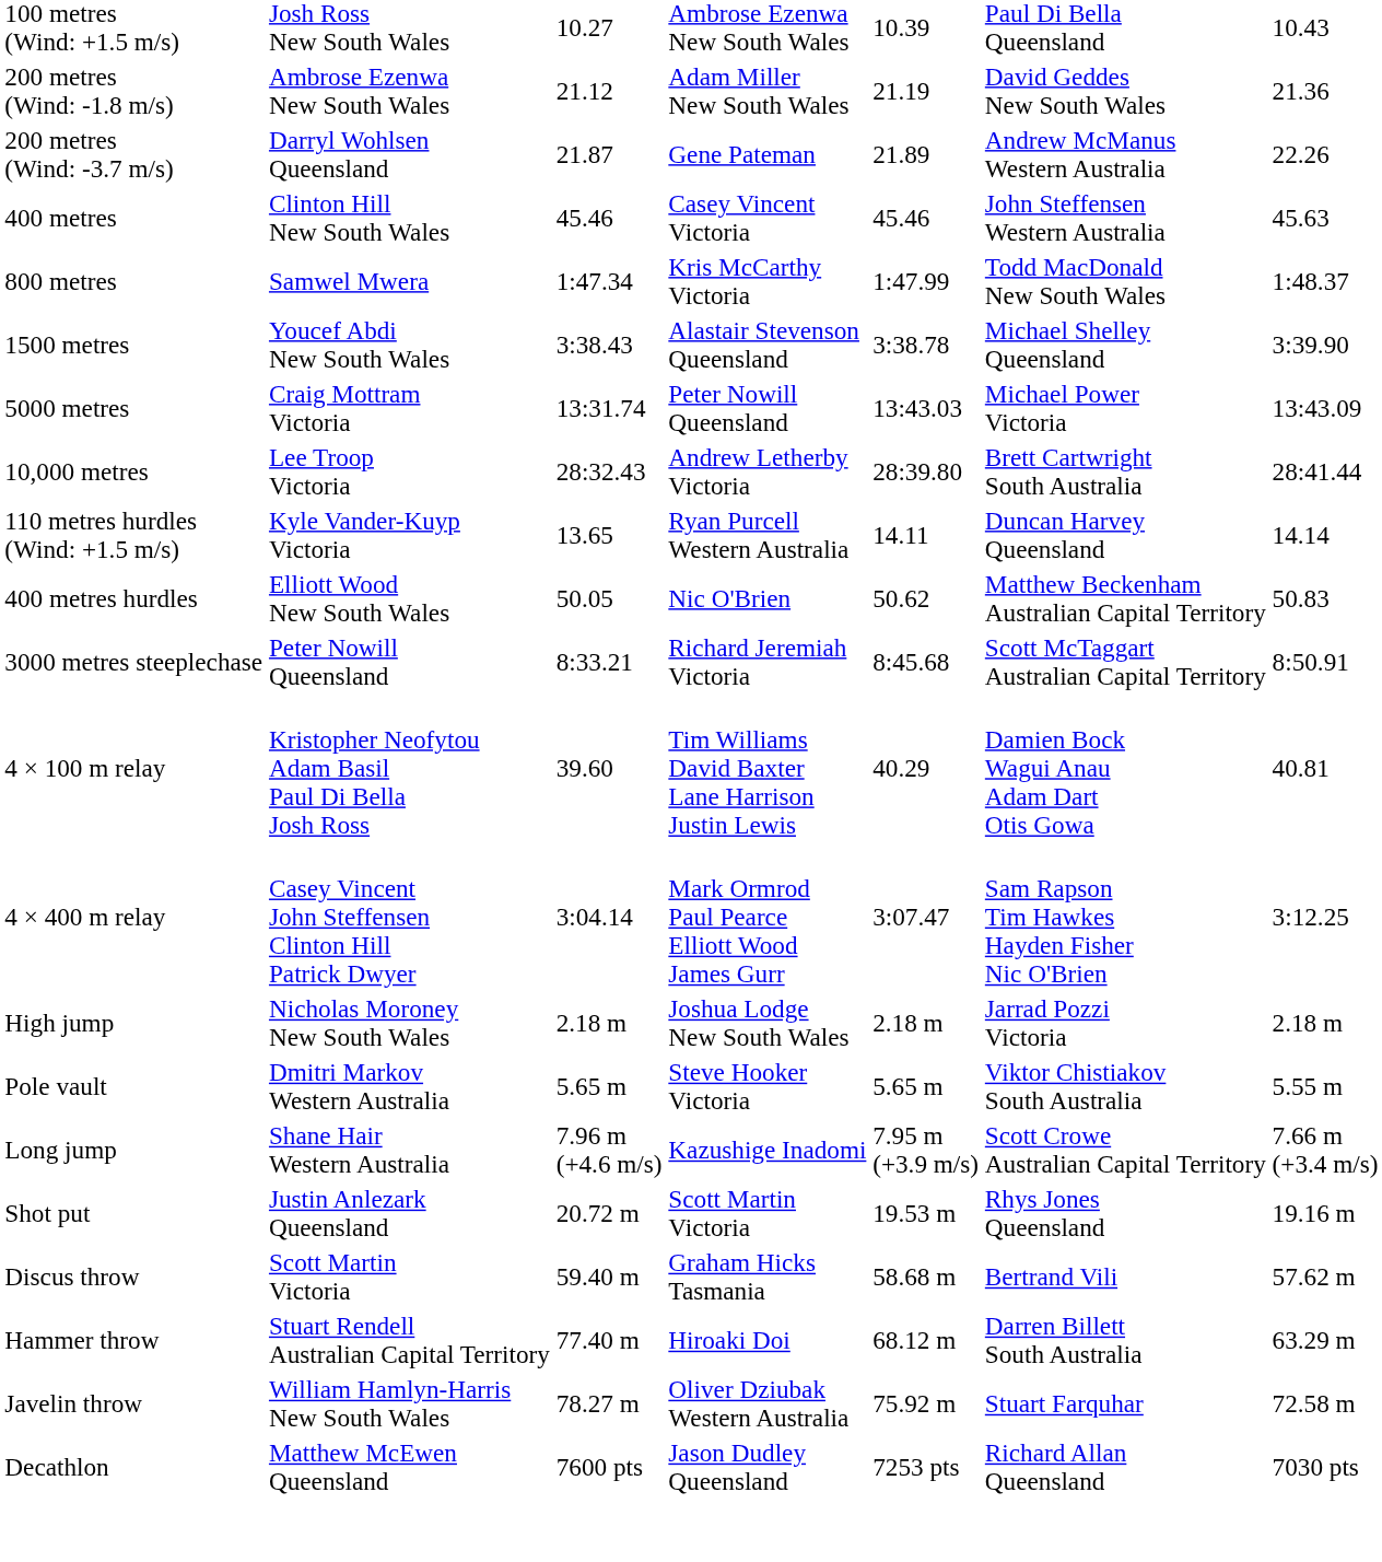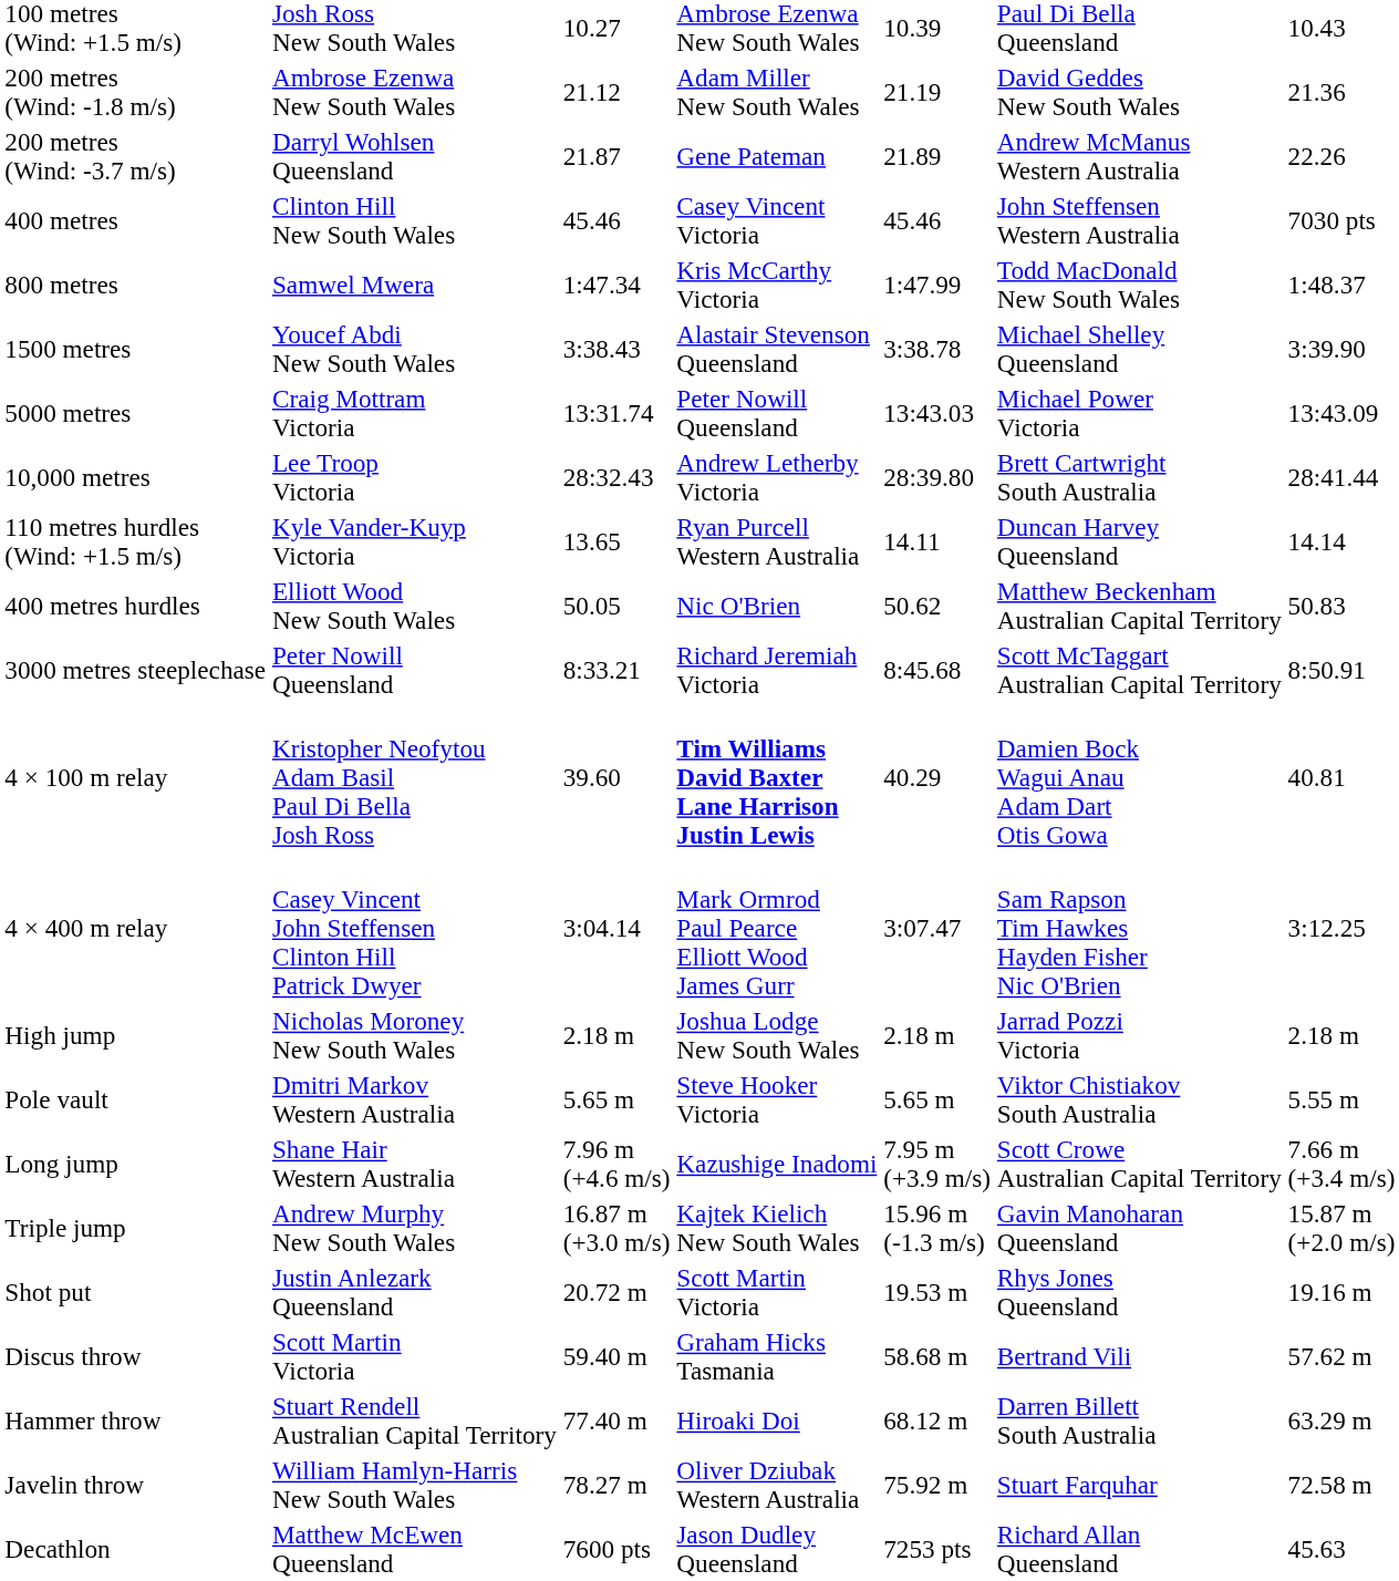 <table>
 <tr>
 <td>100 metres<br>(Wind: +1.5 m/s)</td>
 <td><a href='#'>Josh Ross</a><br>New South Wales</td>
 <td>10.27</td>
 <td><a href='#'>Ambrose Ezenwa</a><br>New South Wales</td>
 <td>10.39</td>
 <td><a href='#'>Paul Di Bella</a><br>Queensland</td>
 <td>10.43</td>
 </tr>
 <tr>
 <td>200 metres<br>(Wind: -1.8 m/s)</td>
 <td><a href='#'>Ambrose Ezenwa</a><br>New South Wales</td>
 <td>21.12</td>
 <td><a href='#'>Adam Miller</a><br>New South Wales</td>
 <td>21.19</td>
 <td><a href='#'>David Geddes</a><br>New South Wales</td>
 <td>21.36</td>
 </tr>
 <tr>
 <td>200 metres<br>(Wind: -3.7 m/s)</td>
 <td><a href='#'>Darryl Wohlsen</a><br>Queensland</td>
 <td>21.87</td>
 <td><a href='#'>Gene Pateman</a><br></td>
 <td>21.89</td>
 <td><a href='#'>Andrew McManus</a><br>Western Australia</td>
 <td>22.26</td>
 </tr>
 <tr>
 <td>400 metres</td>
 <td><a href='#'>Clinton Hill</a><br>New South Wales</td>
 <td>45.46</td>
 <td><a href='#'>Casey Vincent</a><br>Victoria</td>
 <td>45.46</td>
 <td><a href='#'>John Steffensen</a><br>Western Australia</td>
-<td>45.63</td>
+<td>7030 pts</td>
 </tr>
 <tr>
 <td>800 metres</td>
 <td><a href='#'>Samwel Mwera</a><br></td>
 <td>1:47.34</td>
 <td><a href='#'>Kris McCarthy</a><br>Victoria</td>
 <td>1:47.99</td>
 <td><a href='#'>Todd MacDonald</a><br>New South Wales</td>
 <td>1:48.37</td>
 </tr>
 <tr>
 <td>1500 metres</td>
 <td><a href='#'>Youcef Abdi</a><br>New South Wales</td>
 <td>3:38.43</td>
 <td><a href='#'>Alastair Stevenson</a><br>Queensland</td>
 <td>3:38.78</td>
 <td><a href='#'>Michael Shelley</a><br>Queensland</td>
 <td>3:39.90</td>
 </tr>
 <tr>
 <td>5000 metres</td>
 <td><a href='#'>Craig Mottram</a><br>Victoria</td>
 <td>13:31.74</td>
 <td><a href='#'>Peter Nowill</a><br>Queensland</td>
 <td>13:43.03</td>
 <td><a href='#'>Michael Power</a><br>Victoria</td>
 <td>13:43.09</td>
 </tr>
 <tr>
 <td>10,000 metres</td>
 <td><a href='#'>Lee Troop</a><br>Victoria</td>
 <td>28:32.43</td>
 <td><a href='#'>Andrew Letherby</a><br>Victoria</td>
 <td>28:39.80</td>
 <td><a href='#'>Brett Cartwright</a><br>South Australia</td>
 <td>28:41.44</td>
 </tr>
 <tr>
 <td>110 metres hurdles<br>(Wind: +1.5 m/s)</td>
 <td><a href='#'>Kyle Vander-Kuyp</a><br>Victoria</td>
 <td>13.65</td>
 <td><a href='#'>Ryan Purcell</a><br>Western Australia</td>
 <td>14.11</td>
 <td><a href='#'>Duncan Harvey</a><br>Queensland</td>
 <td>14.14</td>
 </tr>
 <tr>
 <td>400 metres hurdles</td>
 <td><a href='#'>Elliott Wood</a><br>New South Wales</td>
 <td>50.05</td>
 <td><a href='#'>Nic O'Brien</a><br></td>
 <td>50.62</td>
 <td><a href='#'>Matthew Beckenham</a><br>Australian Capital Territory</td>
 <td>50.83</td>
 </tr>
 <tr>
 <td>3000 metres steeplechase</td>
 <td><a href='#'>Peter Nowill</a><br>Queensland</td>
 <td>8:33.21</td>
 <td><a href='#'>Richard Jeremiah</a><br>Victoria</td>
 <td>8:45.68</td>
 <td><a href='#'>Scott McTaggart</a><br>Australian Capital Territory</td>
 <td>8:50.91</td>
 </tr>
 <tr>
 <td>4 × 100 m relay</td>
 <td><br><a href='#'>Kristopher Neofytou</a><br><a href='#'>Adam Basil</a><br><a href='#'>Paul Di Bella</a><br><a href='#'>Josh Ross</a></td>
 <td>39.60</td>
-<td><br><a href='#'>Tim Williams</a><br><a href='#'>David Baxter</a><br><a href='#'>Lane Harrison</a><br><a href='#'>Justin Lewis</a></td>
+<td><strong><br><a href='#'>Tim Williams</a><br><a href='#'>David Baxter</a><br><a href='#'>Lane Harrison</a><br><a href='#'>Justin Lewis</a></strong></td>
 <td>40.29</td>
 <td><br><a href='#'>Damien Bock</a><br><a href='#'>Wagui Anau</a><br><a href='#'>Adam Dart</a><br><a href='#'>Otis Gowa</a></td>
 <td>40.81</td>
 </tr>
 <tr>
 <td>4 × 400 m relay</td>
 <td><br><a href='#'>Casey Vincent</a><br><a href='#'>John Steffensen</a><br><a href='#'>Clinton Hill</a><br><a href='#'>Patrick Dwyer</a></td>
 <td>3:04.14</td>
 <td><br><a href='#'>Mark Ormrod</a><br><a href='#'>Paul Pearce</a><br><a href='#'>Elliott Wood</a><br><a href='#'>James Gurr</a></td>
 <td>3:07.47</td>
 <td><br><a href='#'>Sam Rapson</a><br><a href='#'>Tim Hawkes</a><br><a href='#'>Hayden Fisher</a><br><a href='#'>Nic O'Brien</a></td>
 <td>3:12.25</td>
 </tr>
 <tr>
 <td>High jump</td>
 <td><a href='#'>Nicholas Moroney</a><br>New South Wales</td>
 <td>2.18 m</td>
 <td><a href='#'>Joshua Lodge</a><br>New South Wales</td>
 <td>2.18 m</td>
 <td><a href='#'>Jarrad Pozzi</a><br>Victoria</td>
 <td>2.18 m</td>
 </tr>
 <tr>
 <td>Pole vault</td>
 <td><a href='#'>Dmitri Markov</a><br>Western Australia</td>
 <td>5.65 m</td>
 <td><a href='#'>Steve Hooker</a><br>Victoria</td>
 <td>5.65 m</td>
 <td><a href='#'>Viktor Chistiakov</a><br>South Australia</td>
 <td>5.55 m</td>
 </tr>
 <tr>
 <td>Long jump</td>
 <td><a href='#'>Shane Hair</a><br>Western Australia</td>
 <td>7.96 m <br>(+4.6 m/s)</td>
 <td><a href='#'>Kazushige Inadomi</a><br></td>
 <td>7.95 m <br>(+3.9 m/s)</td>
 <td><a href='#'>Scott Crowe</a><br>Australian Capital Territory</td>
 <td>7.66 m <br>(+3.4 m/s)</td>
+</tr>
+<tr>
+<td>Triple jump</td>
+<td><a href='#'>Andrew Murphy</a><br>New South Wales</td>
+<td>16.87 m <br>(+3.0 m/s)</td>
+<td><a href='#'>Kajtek Kielich</a><br>New South Wales</td>
+<td>15.96 m <br>(-1.3 m/s)</td>
+<td><a href='#'>Gavin Manoharan</a><br>Queensland</td>
+<td>15.87 m <br>(+2.0 m/s)</td>
 </tr>
 <tr>
 <td>Shot put</td>
 <td><a href='#'>Justin Anlezark</a><br>Queensland</td>
 <td>20.72 m</td>
 <td><a href='#'>Scott Martin</a><br>Victoria</td>
 <td>19.53 m</td>
 <td><a href='#'>Rhys Jones</a><br>Queensland</td>
 <td>19.16 m</td>
 </tr>
 <tr>
 <td>Discus throw</td>
 <td><a href='#'>Scott Martin</a><br>Victoria</td>
 <td>59.40 m</td>
 <td><a href='#'>Graham Hicks</a><br>Tasmania</td>
 <td>58.68 m</td>
 <td><a href='#'>Bertrand Vili</a><br></td>
 <td>57.62 m</td>
 </tr>
 <tr>
 <td>Hammer throw</td>
 <td><a href='#'>Stuart Rendell</a><br>Australian Capital Territory</td>
 <td>77.40 m</td>
 <td><a href='#'>Hiroaki Doi</a><br></td>
 <td>68.12 m</td>
 <td><a href='#'>Darren Billett</a><br>South Australia</td>
 <td>63.29 m</td>
 </tr>
 <tr>
 <td>Javelin throw</td>
 <td><a href='#'>William Hamlyn-Harris</a><br>New South Wales</td>
 <td>78.27 m</td>
 <td><a href='#'>Oliver Dziubak</a><br>Western Australia</td>
 <td>75.92 m</td>
 <td><a href='#'>Stuart Farquhar</a><br></td>
 <td>72.58 m</td>
 </tr>
 <tr>
 <td>Decathlon</td>
 <td><a href='#'>Matthew McEwen</a><br>Queensland</td>
 <td>7600 pts</td>
 <td><a href='#'>Jason Dudley</a><br>Queensland</td>
 <td>7253 pts</td>
 <td><a href='#'>Richard Allan</a><br>Queensland</td>
-<td>7030 pts</td>
+<td>45.63</td>
 </tr>
 <tr>
 </tr>
 </table>
